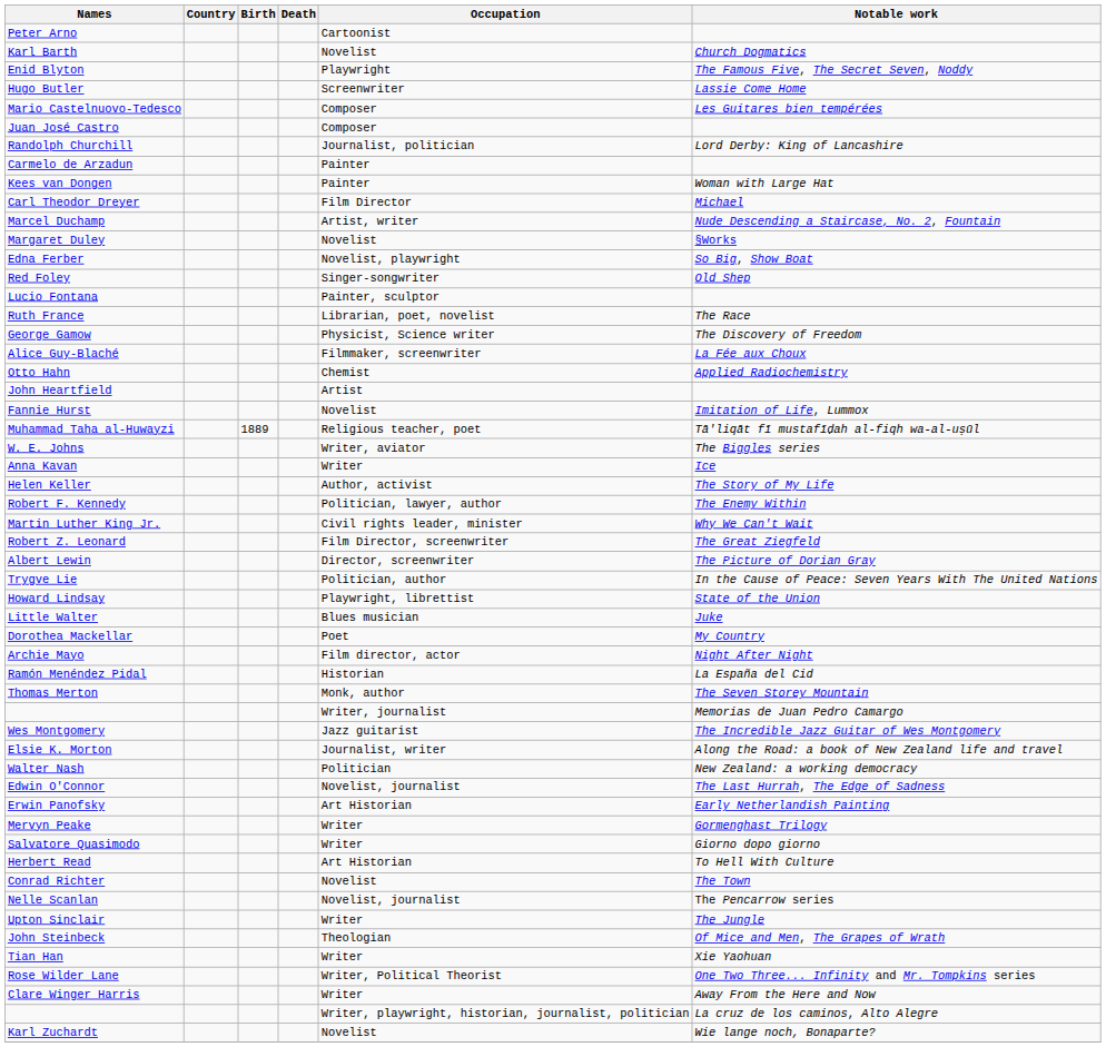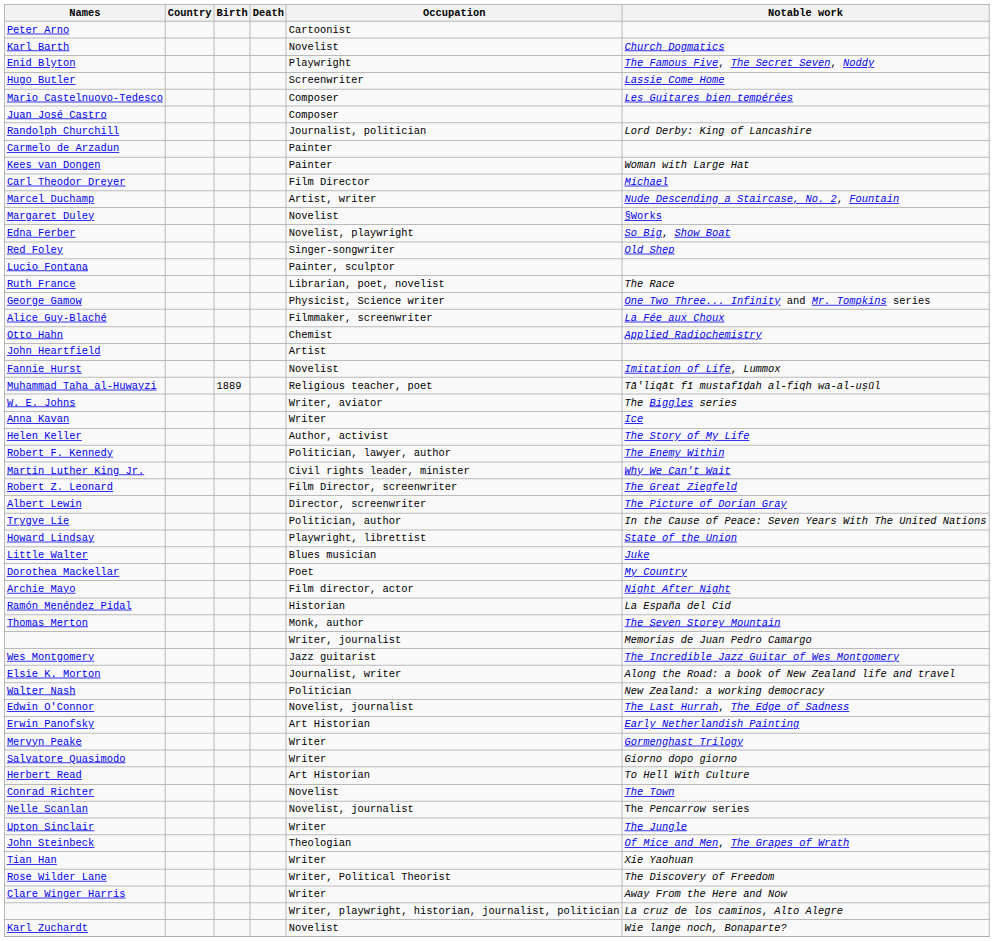 <table class="wikitable sortable" border="1" style="border-spacing:0">
 <tr>
 <th>Names</th>
 <th>Country</th>
 <th>Birth</th>
 <th>Death</th>
 <th>Occupation</th>
 <th>Notable work</th>
 </tr>
 <tr>
 <td><a href='#'>Peter Arno</a></td>
 <td></td>
 <td></td>
 <td></td>
 <td>Cartoonist</td>
 <td></td>
 </tr>
 <tr>
 <td><a href='#'>Karl Barth</a></td>
 <td></td>
 <td></td>
 <td></td>
 <td>Novelist</td>
 <td><em><a href='#'>Church Dogmatics</a></em></td>
 </tr>
 <tr>
 <td><a href='#'>Enid Blyton</a></td>
 <td></td>
 <td></td>
 <td></td>
 <td>Playwright</td>
 <td><em><a href='#'>The Famous Five</a></em>, <em><a href='#'>The Secret Seven</a></em>, <em><a href='#'>Noddy</a></em></td>
 </tr>
 <tr>
 <td><a href='#'>Hugo Butler</a></td>
 <td></td>
 <td></td>
 <td></td>
 <td>Screenwriter</td>
 <td><em><a href='#'>Lassie Come Home</a></em></td>
 </tr>
 <tr>
 <td><a href='#'>Mario Castelnuovo-Tedesco</a></td>
 <td></td>
 <td></td>
 <td></td>
 <td>Composer</td>
 <td><em><a href='#'>Les Guitares bien tempérées</a></em></td>
 </tr>
 <tr>
 <td><a href='#'>Juan José Castro</a></td>
 <td></td>
 <td></td>
 <td></td>
 <td>Composer</td>
 <td></td>
 </tr>
 <tr>
 <td><a href='#'>Randolph Churchill</a></td>
 <td></td>
 <td></td>
 <td></td>
 <td>Journalist, politician</td>
 <td><em>Lord Derby: King of Lancashire</em></td>
 </tr>
 <tr>
 <td><a href='#'>Carmelo de Arzadun</a></td>
 <td></td>
 <td></td>
 <td></td>
 <td>Painter</td>
 <td></td>
 </tr>
 <tr>
 <td><a href='#'>Kees van Dongen</a></td>
 <td></td>
 <td></td>
 <td></td>
 <td>Painter</td>
 <td><em>Woman with Large Hat</em></td>
 </tr>
 <tr>
 <td><a href='#'>Carl Theodor Dreyer</a></td>
 <td></td>
 <td></td>
 <td></td>
 <td>Film Director</td>
 <td><em><a href='#'>Michael</a></em></td>
 </tr>
 <tr>
 <td><a href='#'>Marcel Duchamp</a></td>
 <td></td>
 <td></td>
 <td></td>
 <td>Artist, writer</td>
 <td><em><a href='#'>Nude Descending a Staircase, No. 2</a></em>, <em><a href='#'>Fountain</a></em></td>
 </tr>
 <tr>
 <td><a href='#'>Margaret Duley</a></td>
 <td></td>
 <td></td>
 <td></td>
 <td>Novelist</td>
 <td><a href='#'>§Works</a></td>
 </tr>
 <tr>
 <td><a href='#'>Edna Ferber</a></td>
 <td></td>
 <td></td>
 <td></td>
 <td>Novelist, playwright</td>
 <td><em><a href='#'>So Big</a></em>, <em><a href='#'>Show Boat</a></em></td>
 </tr>
 <tr>
 <td><a href='#'>Red Foley</a></td>
 <td></td>
 <td></td>
 <td></td>
 <td>Singer-songwriter</td>
 <td><em><a href='#'>Old Shep</a></em></td>
 </tr>
 <tr>
 <td><a href='#'>Lucio Fontana</a></td>
 <td></td>
 <td></td>
 <td></td>
 <td>Painter, sculptor</td>
 </tr>
 <tr>
 <td><a href='#'>Ruth France</a></td>
 <td></td>
 <td></td>
 <td></td>
 <td>Librarian, poet, novelist</td>
 <td><em>The Race</em></td>
 </tr>
 <tr>
 <td><a href='#'>George Gamow</a></td>
 <td> <br> </td>
 <td></td>
 <td></td>
 <td>Physicist, Science writer</td>
-<td><em>The Discovery of Freedom</em></td>
+<td><em><a href='#'>One Two Three... Infinity</a></em> and <em><a href='#'>Mr. Tompkins</a></em> series</td>
 </tr>
 <tr>
 <td><a href='#'>Alice Guy-Blaché</a></td>
 <td></td>
 <td></td>
 <td></td>
 <td>Filmmaker, screenwriter</td>
 <td><em><a href='#'>La Fée aux Choux</a></em></td>
 </tr>
 <tr>
 <td><a href='#'>Otto Hahn</a></td>
 <td></td>
 <td></td>
 <td></td>
 <td>Chemist</td>
 <td><em><a href='#'>Applied Radiochemistry</a></em></td>
 </tr>
 <tr>
 <td><a href='#'>John Heartfield</a></td>
 <td></td>
 <td></td>
 <td></td>
 <td>Artist</td>
 <td></td>
 </tr>
 <tr>
 <td><a href='#'>Fannie Hurst</a></td>
 <td></td>
 <td></td>
 <td></td>
 <td>Novelist</td>
 <td><em><a href='#'>Imitation of Life</a></em>, <em>Lummox</em></td>
 </tr>
 <tr>
 <td><a href='#'>Muhammad Taha al-Huwayzi</a></td>
 <td></td>
 <td>1889</td>
 <td></td>
 <td>Religious teacher, poet</td>
 <td><em>Tā'liqāt fī mustafīḍah al-fiqh wa-al-uṣūl</em></td>
 </tr>
 <tr>
 <td><a href='#'>W. E. Johns</a></td>
 <td></td>
 <td></td>
 <td></td>
 <td>Writer, aviator</td>
 <td><em>The <a href='#'>Biggles</a> series</em></td>
 </tr>
 <tr>
 <td><a href='#'>Anna Kavan</a></td>
 <td></td>
 <td></td>
 <td></td>
 <td>Writer</td>
 <td><em><a href='#'>Ice</a></em></td>
 </tr>
 <tr>
 <td><a href='#'>Helen Keller</a></td>
 <td></td>
 <td></td>
 <td></td>
 <td>Author, activist</td>
 <td><em><a href='#'>The Story of My Life</a></em></td>
 </tr>
 <tr>
 <td><a href='#'>Robert F. Kennedy</a></td>
 <td></td>
 <td></td>
 <td></td>
 <td>Politician, lawyer, author</td>
 <td><em><a href='#'>The Enemy Within</a></em></td>
 </tr>
 <tr>
 <td><a href='#'>Martin Luther King Jr.</a></td>
 <td></td>
 <td></td>
 <td></td>
 <td>Civil rights leader, minister</td>
 <td><em><a href='#'>Why We Can't Wait</a></em></td>
 </tr>
 <tr>
 <td><a href='#'>Robert Z. Leonard</a></td>
 <td></td>
 <td></td>
 <td></td>
 <td>Film Director, screenwriter</td>
 <td><em><a href='#'>The Great Ziegfeld</a></em></td>
 </tr>
 <tr>
 <td><a href='#'>Albert Lewin</a></td>
 <td></td>
 <td></td>
 <td></td>
 <td>Director, screenwriter</td>
 <td><em><a href='#'>The Picture of Dorian Gray</a></em></td>
 </tr>
 <tr>
 <td><a href='#'>Trygve Lie</a></td>
 <td></td>
 <td></td>
 <td></td>
 <td>Politician, author</td>
 <td><em>In the Cause of Peace: Seven Years With The United Nations</em></td>
 </tr>
 <tr>
 <td><a href='#'>Howard Lindsay</a></td>
 <td></td>
 <td></td>
 <td></td>
 <td>Playwright, librettist</td>
 <td><em><a href='#'>State of the Union</a></em></td>
 </tr>
 <tr>
 <td><a href='#'>Little Walter</a></td>
 <td></td>
 <td></td>
 <td></td>
 <td>Blues musician</td>
 <td><em><a href='#'>Juke</a></em></td>
 </tr>
 <tr>
 <td><a href='#'>Dorothea Mackellar</a></td>
 <td></td>
 <td></td>
 <td></td>
 <td>Poet</td>
 <td><em><a href='#'>My Country</a></em></td>
 </tr>
 <tr>
 <td><a href='#'>Archie Mayo</a></td>
 <td></td>
 <td></td>
 <td></td>
 <td>Film director, actor</td>
 <td><em><a href='#'>Night After Night</a></em></td>
 </tr>
 <tr>
 <td><a href='#'>Ramón Menéndez Pidal</a></td>
 <td></td>
 <td></td>
 <td></td>
 <td>Historian</td>
 <td><em>La España del Cid</em></td>
 </tr>
 <tr>
 <td><a href='#'>Thomas Merton</a></td>
 <td></td>
 <td></td>
 <td></td>
 <td>Monk, author</td>
 <td><em><a href='#'>The Seven Storey Mountain</a></em></td>
 </tr>
 <tr>
 <td></td>
 <td></td>
 <td></td>
 <td></td>
 <td>Writer, journalist</td>
 <td><em>Memorias de Juan Pedro Camargo</em></td>
 </tr>
 <tr>
 <td><a href='#'>Wes Montgomery</a></td>
 <td></td>
 <td></td>
 <td></td>
 <td>Jazz guitarist</td>
 <td><em><a href='#'>The Incredible Jazz Guitar of Wes Montgomery</a></em></td>
 </tr>
 <tr>
 <td><a href='#'>Elsie K. Morton</a></td>
 <td></td>
 <td></td>
 <td></td>
 <td>Journalist, writer</td>
 <td><em>Along the Road: a book of New Zealand life and travel</em></td>
 </tr>
 <tr>
 <td><a href='#'>Walter Nash</a></td>
 <td></td>
 <td></td>
 <td></td>
 <td>Politician</td>
 <td><em>New Zealand: a working democracy</em></td>
 </tr>
 <tr>
 <td><a href='#'>Edwin O'Connor</a></td>
 <td></td>
 <td></td>
 <td></td>
 <td>Novelist, journalist</td>
 <td><em><a href='#'>The Last Hurrah</a></em>, <em><a href='#'>The Edge of Sadness</a></em></td>
 </tr>
 <tr>
 <td><a href='#'>Erwin Panofsky</a></td>
 <td></td>
 <td></td>
 <td></td>
 <td>Art Historian</td>
 <td><em><a href='#'>Early Netherlandish Painting</a></em></td>
 </tr>
 <tr>
 <td><a href='#'>Mervyn Peake</a></td>
 <td></td>
 <td></td>
 <td></td>
 <td>Writer</td>
 <td><em><a href='#'>Gormenghast Trilogy</a></em></td>
 </tr>
 <tr>
 <td><a href='#'>Salvatore Quasimodo</a></td>
 <td></td>
 <td></td>
 <td></td>
 <td>Writer</td>
 <td><em>Giorno dopo giorno</em></td>
 </tr>
 <tr>
 <td><a href='#'>Herbert Read</a></td>
 <td></td>
 <td></td>
 <td></td>
 <td>Art Historian</td>
 <td><em>To Hell With Culture</em></td>
 </tr>
 <tr>
 <td><a href='#'>Conrad Richter</a></td>
 <td></td>
 <td></td>
 <td></td>
 <td>Novelist</td>
 <td><em><a href='#'>The Town</a></em></td>
 </tr>
 <tr>
 <td><a href='#'>Nelle Scanlan</a></td>
 <td></td>
 <td></td>
 <td></td>
 <td>Novelist, journalist</td>
 <td>The <em>Pencarrow</em> series</td>
 </tr>
 <tr>
 <td><a href='#'>Upton Sinclair</a></td>
 <td></td>
 <td></td>
 <td></td>
 <td>Writer</td>
 <td><em><a href='#'>The Jungle</a></em></td>
 </tr>
 <tr>
 <td><a href='#'>John Steinbeck</a></td>
 <td></td>
 <td></td>
 <td></td>
 <td>Theologian</td>
 <td><em><a href='#'>Of Mice and Men</a></em>, <em><a href='#'>The Grapes of Wrath</a></em></td>
 </tr>
 <tr>
 <td><a href='#'>Tian Han</a></td>
 <td></td>
 <td></td>
 <td></td>
 <td>Writer</td>
 <td><em>Xie Yaohuan</em></td>
 </tr>
 <tr>
 <td><a href='#'>Rose Wilder Lane</a></td>
 <td></td>
 <td></td>
 <td></td>
 <td>Writer, Political Theorist</td>
-<td><em><a href='#'>One Two Three... Infinity</a></em> and <em><a href='#'>Mr. Tompkins</a></em> series</td>
+<td><em>The Discovery of Freedom</em></td>
 </tr>
 <tr>
 <td><a href='#'>Clare Winger Harris</a></td>
 <td></td>
 <td></td>
 <td></td>
 <td>Writer</td>
 <td><em>Away From the Here and Now</em></td>
 </tr>
 <tr>
 <td></td>
 <td></td>
 <td></td>
 <td></td>
 <td>Writer, playwright, historian, journalist, politician</td>
 <td><em>La cruz de los caminos</em>, <em>Alto Alegre</em></td>
 </tr>
 <tr>
 <td><a href='#'>Karl Zuchardt</a></td>
 <td></td>
 <td></td>
 <td></td>
 <td>Novelist</td>
 <td><em>Wie lange noch, Bonaparte?</em></td>
 </tr>
 <tr>
 </tr>
 </table>
